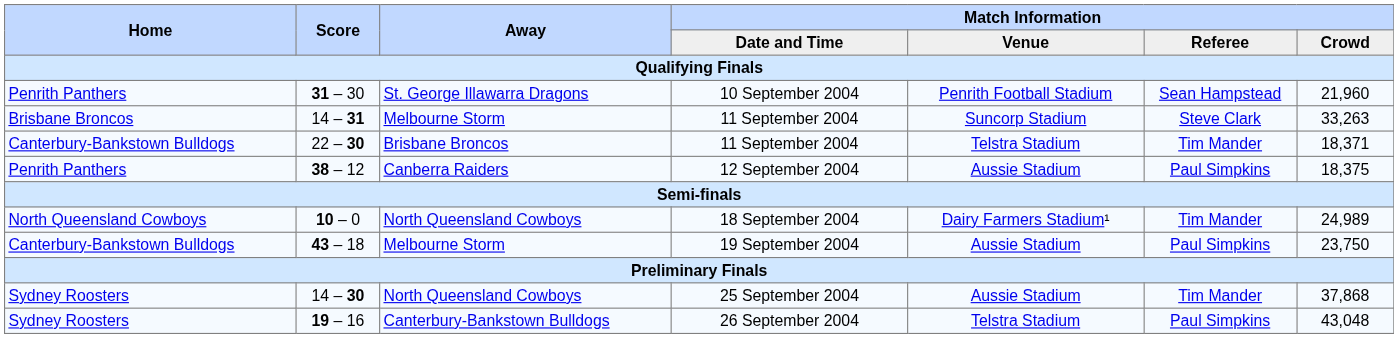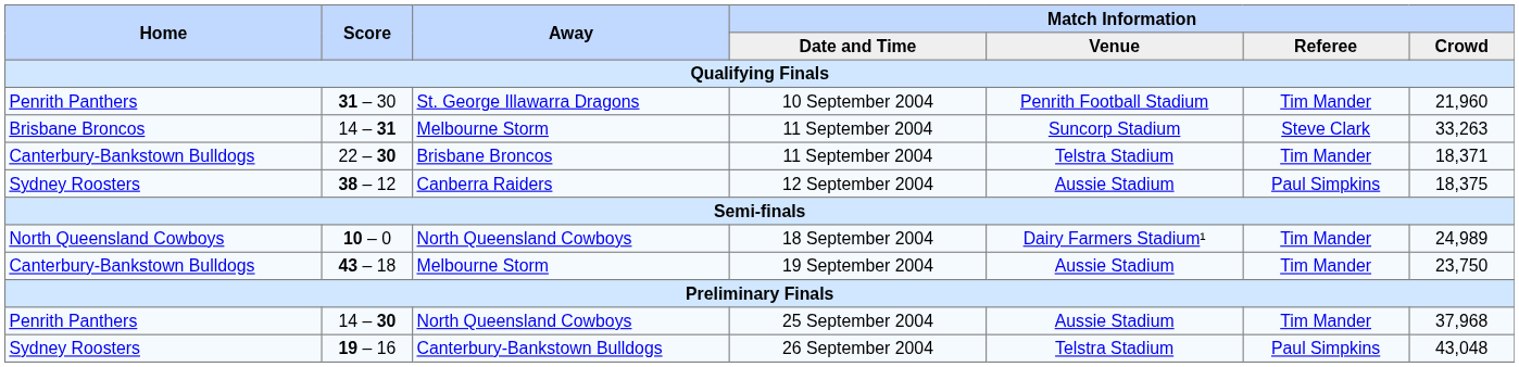 <table border="1" cellpadding="3" cellspacing="0" style="border-collapse:collapse; font-size:90%; text-align:center; width:100%;">
 <tr style="background:#c1d8ff;">
 <th rowspan="2" style="width:21%;">Home</th>
 <th rowspan="2" style="width:6%;">Score</th>
 <th rowspan="2" style="width:21%;">Away</th>
 <th colspan=6>Match Information</th>
 </tr>
 <tr style="background:#efefef;">
 <th width=17%>Date and Time</th>
 <th width=17%>Venue</th>
 <th width=11%>Referee</th>
 <th width=7%>Crowd</th>
 </tr>
 <tr style="background:#d0e7ff;">
 <td colspan=7><strong>Qualifying Finals</strong></td>
 </tr>
 <tr style="background:#f5faff;">
 <td align=left> <a href='#'>Penrith Panthers</a></td>
 <td><strong>31</strong> – 30</td>
 <td align=left> <a href='#'>St. George Illawarra Dragons</a></td>
 <td>10 September 2004</td>
 <td><a href='#'>Penrith Football Stadium</a></td>
-<td><a href='#'>Sean Hampstead</a></td>
+<td><a href='#'>Tim Mander</a></td>
 <td>21,960</td>
 </tr>
 <tr style="background:#f5faff;">
 <td align=left> <a href='#'>Brisbane Broncos</a></td>
 <td>14 – <strong>31</strong></td>
 <td align=left> <a href='#'>Melbourne Storm</a></td>
 <td>11 September 2004</td>
 <td><a href='#'>Suncorp Stadium</a></td>
 <td><a href='#'>Steve Clark</a></td>
 <td>33,263</td>
 </tr>
 <tr style="background:#f5faff;">
 <td align=left> <a href='#'>Canterbury-Bankstown Bulldogs</a></td>
 <td>22 – <strong>30</strong></td>
 <td align=left> <a href='#'>Brisbane Broncos</a></td>
 <td>11 September 2004</td>
 <td><a href='#'>Telstra Stadium</a></td>
 <td><a href='#'>Tim Mander</a></td>
 <td>18,371</td>
 </tr>
 <tr style="background:#f5faff;">
-<td align=left> <a href='#'>Penrith Panthers</a></td>
+<td align=left> <a href='#'>Sydney Roosters</a></td>
 <td><strong>38</strong> – 12</td>
 <td align=left> <a href='#'>Canberra Raiders</a></td>
 <td>12 September 2004</td>
 <td><a href='#'>Aussie Stadium</a></td>
 <td><a href='#'>Paul Simpkins</a></td>
 <td>18,375</td>
 </tr>
 <tr style="background:#d0e7ff;">
 <td colspan=7><strong>Semi-finals</strong></td>
 </tr>
 <tr style="background:#f5faff;">
 <td align=left> <a href='#'>North Queensland Cowboys</a></td>
 <td><strong>10</strong> – 0</td>
 <td align=left> <a href='#'>North Queensland Cowboys</a></td>
 <td>18 September 2004</td>
 <td><a href='#'>Dairy Farmers Stadium</a>¹</td>
 <td><a href='#'>Tim Mander</a></td>
 <td>24,989</td>
 </tr>
 <tr style="background:#f5faff;">
 <td align=left> <a href='#'>Canterbury-Bankstown Bulldogs</a></td>
 <td><strong>43</strong> – 18</td>
 <td align=left> <a href='#'>Melbourne Storm</a></td>
 <td>19 September 2004</td>
 <td><a href='#'>Aussie Stadium</a></td>
-<td><a href='#'>Paul Simpkins</a></td>
+<td><a href='#'>Tim Mander</a></td>
 <td>23,750</td>
 </tr>
 <tr style="background:#d0e7ff;">
 <td colspan=7><strong>Preliminary Finals</strong></td>
 </tr>
 <tr style="background:#f5faff;">
-<td align=left> <a href='#'>Sydney Roosters</a></td>
+<td align=left> <a href='#'>Penrith Panthers</a></td>
 <td>14 – <strong>30</strong></td>
 <td align=left> <a href='#'>North Queensland Cowboys</a></td>
 <td>25 September 2004</td>
 <td><a href='#'>Aussie Stadium</a></td>
 <td><a href='#'>Tim Mander</a></td>
-<td>37,868</td>
+<td>37,968</td>
 </tr>
 <tr style="background:#f5faff;">
 <td align=left> <a href='#'>Sydney Roosters</a></td>
 <td><strong>19</strong> – 16</td>
 <td align=left> <a href='#'>Canterbury-Bankstown Bulldogs</a></td>
 <td>26 September 2004</td>
 <td><a href='#'>Telstra Stadium</a></td>
 <td><a href='#'>Paul Simpkins</a></td>
 <td>43,048</td>
 </tr>
 </table>
